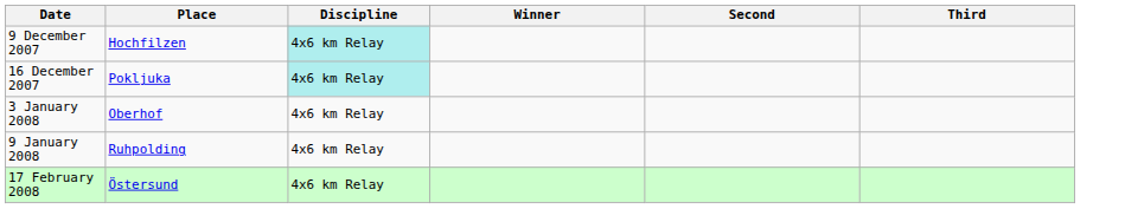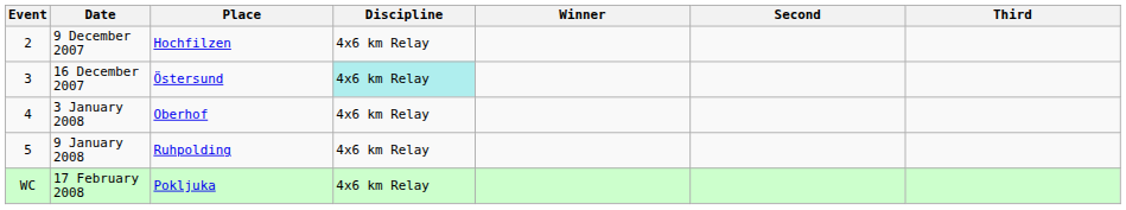 <table class="wikitable" style="font-size:95%;">
 <tr>
+<th width="30">Event</th>
 <th width="90">Date</th>
 <th width="169">Place</th>
 <th width="130">Discipline</th>
 <th width="200">Winner</th>
 <th width="200">Second</th>
 <th width="200">Third</th>
 </tr>
 <tr>
+<td align=center>2</td>
 <td>9 December 2007</td>
 <td> <a href='#'>Hochfilzen</a></td>
+<td>4x6 km Relay</td>
+<td></td>
+<td></td>
+<td></td>
+</tr>
+<tr>
+<td align=center>3</td>
+<td>16 December 2007</td>
+<td> <a href='#'>Östersund</a></td>
 <td style="background: paleturquoise;">4x6 km Relay</td>
 <td></td>
 <td></td>
 <td></td>
 </tr>
 <tr>
-<td>16 December 2007</td>
-<td> <a href='#'>Pokljuka</a></td>
-<td style="background: paleturquoise;">4x6 km Relay</td>
-<td></td>
-<td></td>
-<td></td>
-</tr>
-<tr>
+<td align=center>4</td>
 <td>3 January 2008</td>
 <td> <a href='#'>Oberhof</a></td>
 <td>4x6 km Relay</td>
 <td></td>
 <td></td>
 <td></td>
 </tr>
 <tr>
+<td align=center>5</td>
 <td>9 January 2008</td>
 <td> <a href='#'>Ruhpolding</a></td>
 <td>4x6 km Relay</td>
 <td></td>
 <td></td>
 <td></td>
 </tr>
 <tr style="background:#CCFFCC">
+<td align=center>WC</td>
 <td>17 February 2008</td>
-<td> <a href='#'>Östersund</a></td>
+<td> <a href='#'>Pokljuka</a></td>
 <td>4x6 km Relay</td>
 <td></td>
 <td></td>
 <td></td>
 </tr>
 </table>
